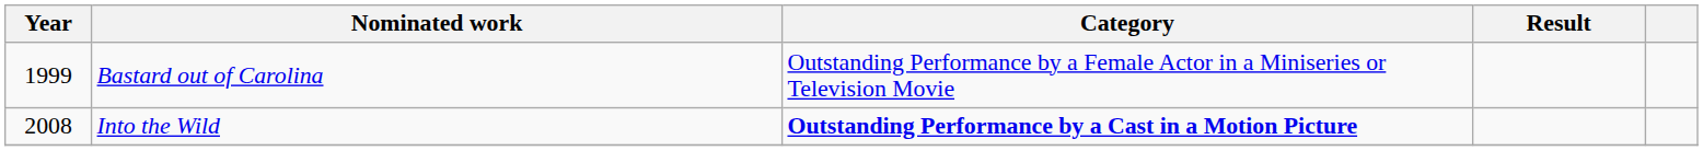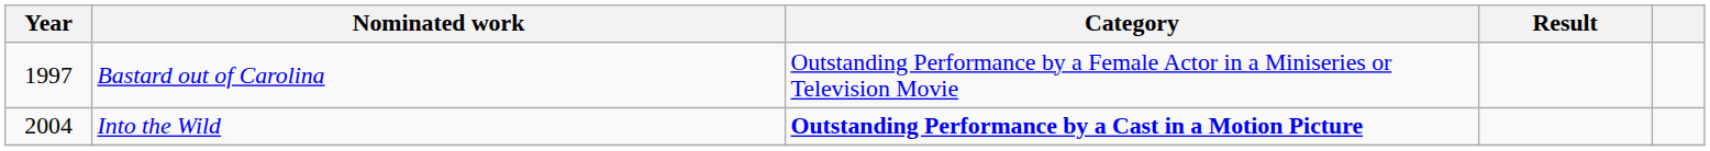 <table class="wikitable" style="width:90%;">
 <tr>
 <th width=5%>Year</th>
 <th style="width:40%;">Nominated work</th>
 <th style="width:40%;">Category</th>
 <th style="width:10%;">Result</th>
 <th width=3%></th>
 </tr>
 <tr>
-<td style="text-align:center;">1999</td>
+<td style="text-align:center;">1997</td>
 <td><em><a href='#'>Bastard out of Carolina</a></em></td>
 <td><a href='#'>Outstanding Performance by a Female Actor in a Miniseries or Television Movie</a></td>
 <td></td>
 <td style="text-align:center;"></td>
 </tr>
 <tr>
-<td style="text-align:center;">2008</td>
+<td style="text-align:center;">2004</td>
 <td><em><a href='#'>Into the Wild</a></em></td>
 <td><strong><a href='#'>Outstanding Performance by a Cast in a Motion Picture</a></strong></td>
 <td></td>
 <td style="text-align:center;"></td>
 </tr>
 <tr>
 </tr>
 </table>
